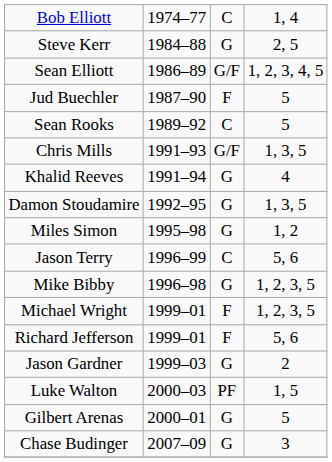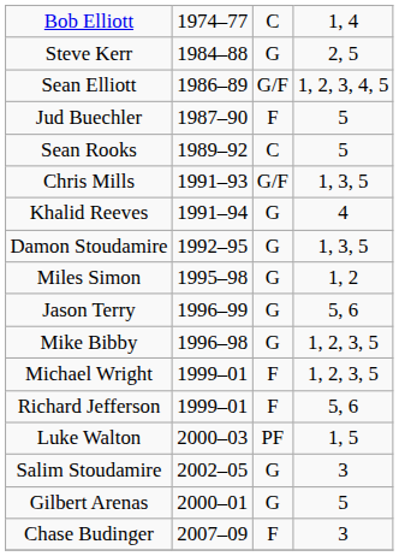 <table class="wikitable" style="text-align:center;">
 <tr>
 <td><a href='#'>Bob Elliott</a></td>
 <td>1974–77</td>
 <td>C</td>
 <td>1, 4</td>
 </tr>
 <tr>
 <td>Steve Kerr</td>
 <td>1984–88</td>
 <td>G</td>
 <td>2, 5</td>
 </tr>
 <tr>
 <td>Sean Elliott</td>
 <td>1986–89</td>
 <td>G/F</td>
 <td>1, 2, 3, 4, 5</td>
 </tr>
 <tr>
 <td>Jud Buechler</td>
 <td>1987–90</td>
 <td>F</td>
 <td>5</td>
 </tr>
 <tr>
 <td>Sean Rooks</td>
 <td>1989–92</td>
 <td>C</td>
 <td>5</td>
 </tr>
 <tr>
 <td>Chris Mills</td>
 <td>1991–93</td>
 <td>G/F</td>
 <td>1, 3, 5</td>
 </tr>
 <tr>
 <td>Khalid Reeves</td>
 <td>1991–94</td>
 <td>G</td>
 <td>4</td>
 </tr>
 <tr>
 <td>Damon Stoudamire</td>
 <td>1992–95</td>
 <td>G</td>
 <td>1, 3, 5</td>
 </tr>
 <tr>
 <td>Miles Simon</td>
 <td>1995–98</td>
 <td>G</td>
 <td>1, 2</td>
 </tr>
 <tr>
 <td>Jason Terry</td>
 <td>1996–99</td>
-<td>C</td>
+<td>G</td>
 <td>5, 6</td>
 </tr>
 <tr>
 <td>Mike Bibby</td>
 <td>1996–98</td>
 <td>G</td>
 <td>1, 2, 3, 5</td>
 </tr>
 <tr>
 <td>Michael Wright</td>
 <td>1999–01</td>
 <td>F</td>
 <td>1, 2, 3, 5</td>
 </tr>
 <tr>
 <td>Richard Jefferson</td>
 <td>1999–01</td>
 <td>F</td>
 <td>5, 6</td>
 </tr>
 <tr>
-<td>Jason Gardner</td>
-<td>1999–03</td>
-<td>G</td>
-<td>2</td>
-</tr>
-<tr>
 <td>Luke Walton</td>
 <td>2000–03</td>
 <td>PF</td>
 <td>1, 5</td>
+</tr>
+<tr>
+<td>Salim Stoudamire</td>
+<td>2002–05</td>
+<td>G</td>
+<td>3</td>
 </tr>
 <tr>
 <td>Gilbert Arenas</td>
 <td>2000–01</td>
 <td>G</td>
 <td>5</td>
 </tr>
 <tr>
 <td>Chase Budinger</td>
 <td>2007–09</td>
-<td>G</td>
+<td>F</td>
 <td>3</td>
 </tr>
 <tr>
 </tr>
 </table>
